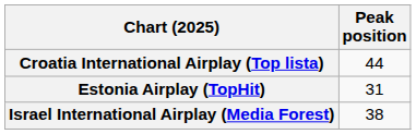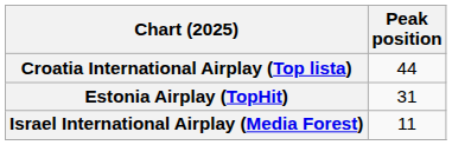 <table class="wikitable sortable plainrowheaders" style="text-align:center">
 <tr>
 <th>Chart (2025)</th>
 <th>Peak<br>position</th>
 </tr>
 <tr>
 <th scope="row">Croatia International Airplay (<a href='#'>Top lista</a>)</th>
 <td>44</td>
 </tr>
 <tr>
 <th scope="row">Estonia Airplay (<a href='#'>TopHit</a>)</th>
 <td>31</td>
 </tr>
 <tr>
 <th scope="row">Israel International Airplay (<a href='#'>Media Forest</a>)</th>
-<td>38</td>
+<td>11</td>
 </tr>
 <tr>
 </tr>
 </table>
